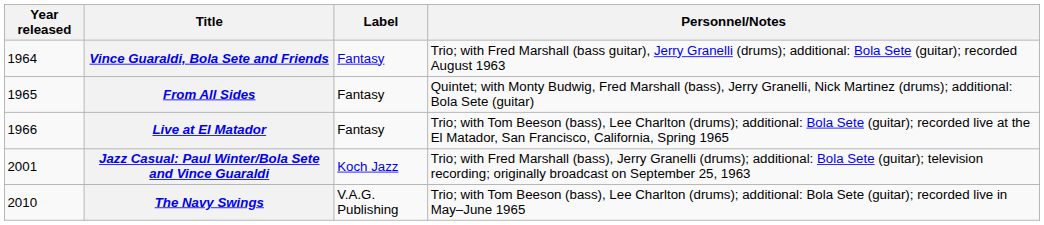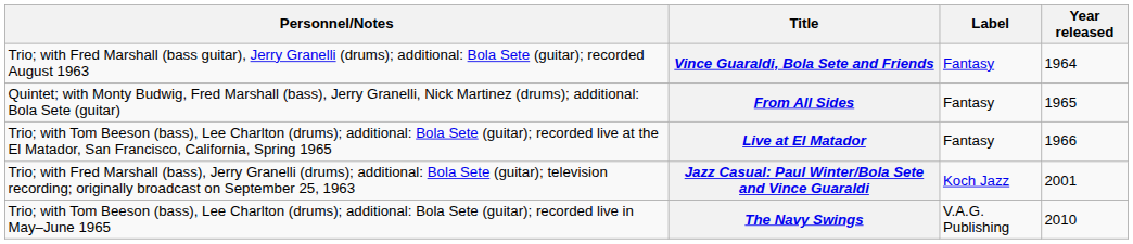 <table class="wikitable sortable">
 <tr>
-<th scope="col">Year released</th>
+<th scope="col">Personnel/Notes</th>
 <th scope="col">Title</th>
 <th scope="col">Label</th>
-<th scope="col">Personnel/Notes</th>
+<th scope="col">Year released</th>
 </tr>
 <tr>
-<td>1964</td>
+<td>Trio; with Fred Marshall (bass guitar), <a href='#'>Jerry Granelli</a> (drums); additional: <a href='#'>Bola Sete</a> (guitar); recorded August 1963</td>
 <th scope="row"><em><a href='#'>Vince Guaraldi, Bola Sete and Friends</a></em></th>
 <td><a href='#'>Fantasy</a></td>
-<td>Trio; with Fred Marshall (bass guitar), <a href='#'>Jerry Granelli</a> (drums); additional: <a href='#'>Bola Sete</a> (guitar); recorded August 1963</td>
+<td>1964</td>
 </tr>
 <tr>
-<td>1965</td>
+<td>Quintet; with Monty Budwig, Fred Marshall (bass), Jerry Granelli, Nick Martinez (drums); additional: Bola Sete (guitar)</td>
 <th scope="row"><em><a href='#'>From All Sides</a></em></th>
 <td>Fantasy</td>
-<td>Quintet; with Monty Budwig, Fred Marshall (bass), Jerry Granelli, Nick Martinez (drums); additional: Bola Sete (guitar)</td>
+<td>1965</td>
 </tr>
 <tr>
-<td>1966</td>
+<td>Trio; with Tom Beeson (bass), Lee Charlton (drums); additional: <a href='#'>Bola Sete</a> (guitar); recorded live at the El Matador, San Francisco, California, Spring 1965</td>
 <th scope="row"><em><a href='#'>Live at El Matador</a></em></th>
 <td>Fantasy</td>
-<td>Trio; with Tom Beeson (bass), Lee Charlton (drums); additional: <a href='#'>Bola Sete</a> (guitar); recorded live at the El Matador, San Francisco, California, Spring 1965</td>
+<td>1966</td>
 </tr>
 <tr>
-<td>2001</td>
+<td>Trio; with Fred Marshall (bass), Jerry Granelli (drums); additional: <a href='#'>Bola Sete</a> (guitar); television recording; originally broadcast on September 25, 1963</td>
 <th scope="row"><em><a href='#'>Jazz Casual: Paul Winter/Bola Sete and Vince Guaraldi</a></em></th>
 <td><a href='#'>Koch Jazz</a></td>
-<td>Trio; with Fred Marshall (bass), Jerry Granelli (drums); additional: <a href='#'>Bola Sete</a> (guitar); television recording; originally broadcast on September 25, 1963</td>
+<td>2001</td>
 </tr>
 <tr>
-<td>2010</td>
+<td>Trio; with Tom Beeson (bass), Lee Charlton (drums); additional: Bola Sete (guitar); recorded live in May–June 1965</td>
 <th scope="row"><em><a href='#'>The Navy Swings</a></em></th>
 <td>V.A.G. Publishing</td>
-<td>Trio; with Tom Beeson (bass), Lee Charlton (drums); additional: Bola Sete (guitar); recorded live in May–June 1965</td>
+<td>2010</td>
 </tr>
 </table>
